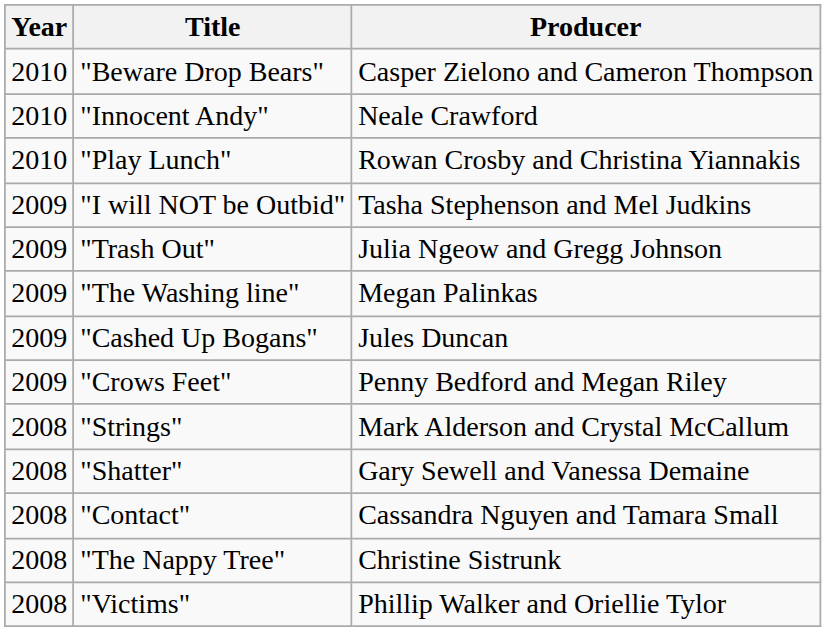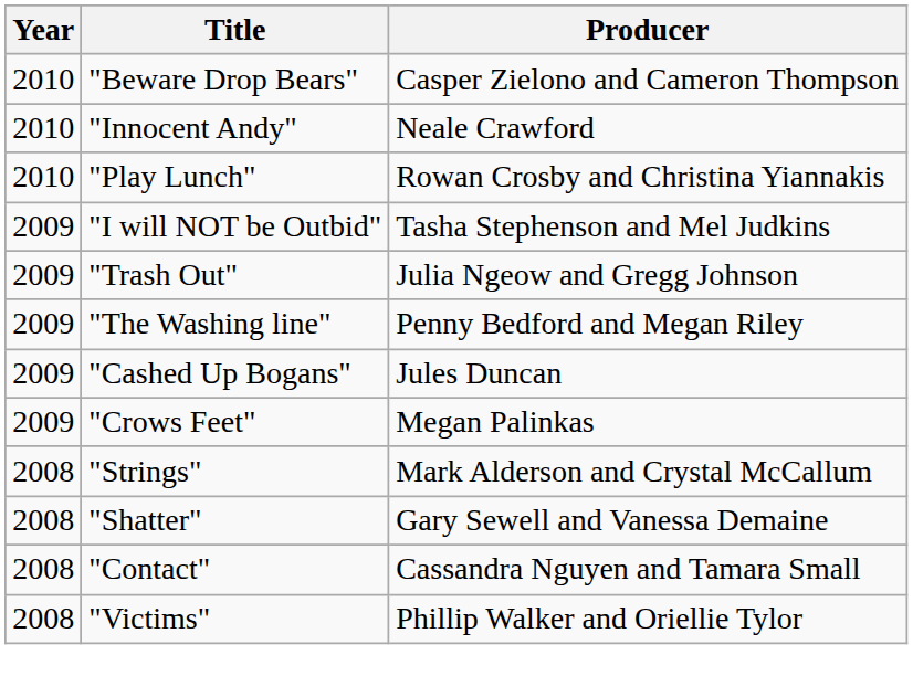 <table class="wikitable">
 <tr>
 <th>Year</th>
 <th>Title</th>
 <th>Producer</th>
 </tr>
 <tr>
 <td>2010</td>
 <td>"Beware Drop Bears"</td>
 <td>Casper Zielono and Cameron Thompson</td>
 </tr>
 <tr>
 <td>2010</td>
 <td>"Innocent Andy"</td>
 <td>Neale Crawford</td>
 </tr>
 <tr>
 <td>2010</td>
 <td>"Play Lunch"</td>
 <td>Rowan Crosby and Christina Yiannakis</td>
 </tr>
 <tr>
 <td>2009</td>
 <td>"I will NOT be Outbid"</td>
 <td>Tasha Stephenson and Mel Judkins</td>
 </tr>
 <tr>
 <td>2009</td>
 <td>"Trash Out"</td>
 <td>Julia Ngeow and Gregg Johnson</td>
 </tr>
 <tr>
 <td>2009</td>
 <td>"The Washing line"</td>
-<td>Megan Palinkas</td>
+<td>Penny Bedford and Megan Riley</td>
 </tr>
 <tr>
 <td>2009</td>
 <td>"Cashed Up Bogans"</td>
 <td>Jules Duncan</td>
 </tr>
 <tr>
 <td>2009</td>
 <td>"Crows Feet"</td>
-<td>Penny Bedford and Megan Riley</td>
+<td>Megan Palinkas</td>
 </tr>
 <tr>
 <td>2008</td>
 <td>"Strings"</td>
 <td>Mark Alderson and Crystal McCallum</td>
 </tr>
 <tr>
 <td>2008</td>
 <td>"Shatter"</td>
 <td>Gary Sewell and Vanessa Demaine</td>
 </tr>
 <tr>
 <td>2008</td>
 <td>"Contact"</td>
 <td>Cassandra Nguyen and Tamara Small</td>
 </tr>
 <tr>
 <td>2008</td>
-<td>"The Nappy Tree"</td>
-<td>Christine Sistrunk</td>
-</tr>
-<tr>
-<td>2008</td>
 <td>"Victims"</td>
 <td>Phillip Walker and Oriellie Tylor</td>
 </tr>
 </table>
